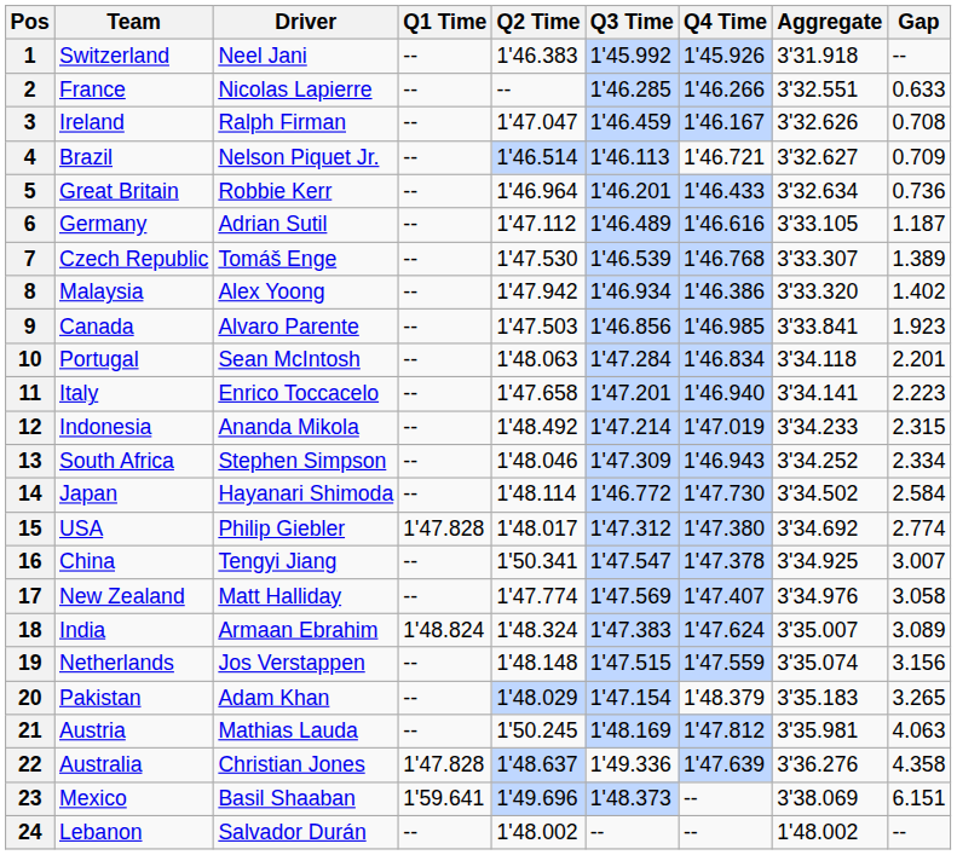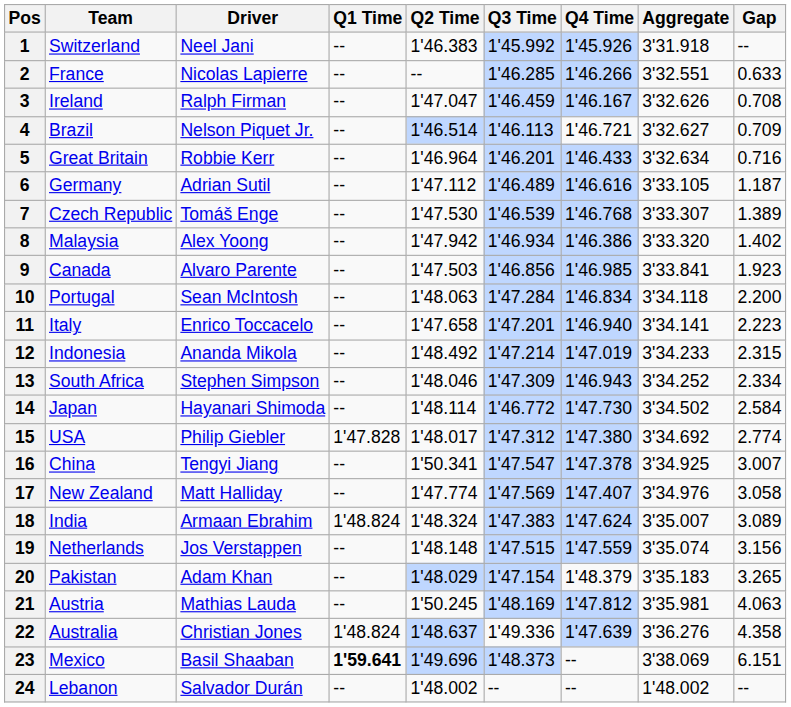 <table class="wikitable">
 <tr>
 <th>Pos</th>
 <th>Team</th>
 <th>Driver</th>
 <th>Q1 Time</th>
 <th>Q2 Time</th>
 <th>Q3 Time</th>
 <th>Q4 Time</th>
 <th>Aggregate</th>
 <th>Gap</th>
 </tr>
 <tr>
 <th>1</th>
 <td> <a href='#'>Switzerland</a></td>
 <td><a href='#'>Neel Jani</a></td>
 <td>--</td>
 <td>1'46.383</td>
 <td style="background:#BFD7FF;">1'45.992</td>
 <td style="background:#BFD7FF;">1'45.926</td>
 <td>3'31.918</td>
 <td>--</td>
 </tr>
 <tr>
 <th>2</th>
 <td> <a href='#'>France</a></td>
 <td><a href='#'>Nicolas Lapierre</a></td>
 <td>--</td>
 <td>--</td>
 <td style="background:#BFD7FF;">1'46.285</td>
 <td style="background:#BFD7FF;">1'46.266</td>
 <td>3'32.551</td>
 <td>0.633</td>
 </tr>
 <tr>
 <th>3</th>
 <td> <a href='#'>Ireland</a></td>
 <td><a href='#'>Ralph Firman</a></td>
 <td>--</td>
 <td>1'47.047</td>
 <td style="background:#BFD7FF;">1'46.459</td>
 <td style="background:#BFD7FF;">1'46.167</td>
 <td>3'32.626</td>
 <td>0.708</td>
 </tr>
 <tr>
 <th>4</th>
 <td> <a href='#'>Brazil</a></td>
 <td><a href='#'>Nelson Piquet Jr.</a></td>
 <td>--</td>
 <td style="background:#BFD7FF;">1'46.514</td>
 <td style="background:#BFD7FF;">1'46.113</td>
 <td>1'46.721</td>
 <td>3'32.627</td>
 <td>0.709</td>
 </tr>
 <tr>
 <th>5</th>
 <td> <a href='#'>Great Britain</a></td>
 <td><a href='#'>Robbie Kerr</a></td>
 <td>--</td>
 <td>1'46.964</td>
 <td style="background:#BFD7FF;">1'46.201</td>
 <td style="background:#BFD7FF;">1'46.433</td>
 <td>3'32.634</td>
-<td>0.736</td>
+<td>0.716</td>
 </tr>
 <tr>
 <th>6</th>
 <td> <a href='#'>Germany</a></td>
 <td><a href='#'>Adrian Sutil</a></td>
 <td>--</td>
 <td>1'47.112</td>
 <td style="background:#BFD7FF;">1'46.489</td>
 <td style="background:#BFD7FF;">1'46.616</td>
 <td>3'33.105</td>
 <td>1.187</td>
 </tr>
 <tr>
 <th>7</th>
 <td> <a href='#'>Czech Republic</a></td>
 <td><a href='#'>Tomáš Enge</a></td>
 <td>--</td>
 <td>1'47.530</td>
 <td style="background:#BFD7FF;">1'46.539</td>
 <td style="background:#BFD7FF;">1'46.768</td>
 <td>3'33.307</td>
 <td>1.389</td>
 </tr>
 <tr>
 <th>8</th>
 <td> <a href='#'>Malaysia</a></td>
 <td><a href='#'>Alex Yoong</a></td>
 <td>--</td>
 <td>1'47.942</td>
 <td style="background:#BFD7FF;">1'46.934</td>
 <td style="background:#BFD7FF;">1'46.386</td>
 <td>3'33.320</td>
 <td>1.402</td>
 </tr>
 <tr>
 <th>9</th>
 <td> <a href='#'>Canada</a></td>
 <td><a href='#'>Alvaro Parente</a></td>
 <td>--</td>
 <td>1'47.503</td>
 <td style="background:#BFD7FF;">1'46.856</td>
 <td style="background:#BFD7FF;">1'46.985</td>
 <td>3'33.841</td>
 <td>1.923</td>
 </tr>
 <tr>
 <th>10</th>
 <td> <a href='#'>Portugal</a></td>
 <td><a href='#'>Sean McIntosh</a></td>
 <td>--</td>
 <td>1'48.063</td>
 <td style="background:#BFD7FF;">1'47.284</td>
 <td style="background:#BFD7FF;">1'46.834</td>
 <td>3'34.118</td>
-<td>2.201</td>
+<td>2.200</td>
 </tr>
 <tr>
 <th>11</th>
 <td> <a href='#'>Italy</a></td>
 <td><a href='#'>Enrico Toccacelo</a></td>
 <td>--</td>
 <td>1'47.658</td>
 <td style="background:#BFD7FF;">1'47.201</td>
 <td style="background:#BFD7FF;">1'46.940</td>
 <td>3'34.141</td>
 <td>2.223</td>
 </tr>
 <tr>
 <th>12</th>
 <td> <a href='#'>Indonesia</a></td>
 <td><a href='#'>Ananda Mikola</a></td>
 <td>--</td>
 <td>1'48.492</td>
 <td style="background:#BFD7FF;">1'47.214</td>
 <td style="background:#BFD7FF;">1'47.019</td>
 <td>3'34.233</td>
 <td>2.315</td>
 </tr>
 <tr>
 <th>13</th>
 <td> <a href='#'>South Africa</a></td>
 <td><a href='#'>Stephen Simpson</a></td>
 <td>--</td>
 <td>1'48.046</td>
 <td style="background:#BFD7FF;">1'47.309</td>
 <td style="background:#BFD7FF;">1'46.943</td>
 <td>3'34.252</td>
 <td>2.334</td>
 </tr>
 <tr>
 <th>14</th>
 <td> <a href='#'>Japan</a></td>
 <td><a href='#'>Hayanari Shimoda</a></td>
 <td>--</td>
 <td>1'48.114</td>
 <td style="background:#BFD7FF;">1'46.772</td>
 <td style="background:#BFD7FF;">1'47.730</td>
 <td>3'34.502</td>
 <td>2.584</td>
 </tr>
 <tr>
 <th>15</th>
 <td> <a href='#'>USA</a></td>
 <td><a href='#'>Philip Giebler</a></td>
 <td>1'47.828</td>
 <td>1'48.017</td>
 <td style="background:#BFD7FF;">1'47.312</td>
 <td style="background:#BFD7FF;">1'47.380</td>
 <td>3'34.692</td>
 <td>2.774</td>
 </tr>
 <tr>
 <th>16</th>
 <td> <a href='#'>China</a></td>
 <td><a href='#'>Tengyi Jiang</a></td>
 <td>--</td>
 <td>1'50.341</td>
 <td style="background:#BFD7FF;">1'47.547</td>
 <td style="background:#BFD7FF;">1'47.378</td>
 <td>3'34.925</td>
 <td>3.007</td>
 </tr>
 <tr>
 <th>17</th>
 <td> <a href='#'>New Zealand</a></td>
 <td><a href='#'>Matt Halliday</a></td>
 <td>--</td>
 <td>1'47.774</td>
 <td style="background:#BFD7FF;">1'47.569</td>
 <td style="background:#BFD7FF;">1'47.407</td>
 <td>3'34.976</td>
 <td>3.058</td>
 </tr>
 <tr>
 <th>18</th>
 <td> <a href='#'>India</a></td>
 <td><a href='#'>Armaan Ebrahim</a></td>
 <td>1'48.824</td>
 <td>1'48.324</td>
 <td style="background:#BFD7FF;">1'47.383</td>
 <td style="background:#BFD7FF;">1'47.624</td>
 <td>3'35.007</td>
 <td>3.089</td>
 </tr>
 <tr>
 <th>19</th>
 <td> <a href='#'>Netherlands</a></td>
 <td><a href='#'>Jos Verstappen</a></td>
 <td>--</td>
 <td>1'48.148</td>
 <td style="background:#BFD7FF;">1'47.515</td>
 <td style="background:#BFD7FF;">1'47.559</td>
 <td>3'35.074</td>
 <td>3.156</td>
 </tr>
 <tr>
 <th>20</th>
 <td> <a href='#'>Pakistan</a></td>
 <td><a href='#'>Adam Khan</a></td>
 <td>--</td>
 <td style="background:#BFD7FF;">1'48.029</td>
 <td style="background:#BFD7FF;">1'47.154</td>
 <td>1'48.379</td>
 <td>3'35.183</td>
 <td>3.265</td>
 </tr>
 <tr>
 <th>21</th>
 <td> <a href='#'>Austria</a></td>
 <td><a href='#'>Mathias Lauda</a></td>
 <td>--</td>
 <td>1'50.245</td>
 <td style="background:#BFD7FF;">1'48.169</td>
 <td style="background:#BFD7FF;">1'47.812</td>
 <td>3'35.981</td>
 <td>4.063</td>
 </tr>
 <tr>
 <th>22</th>
 <td> <a href='#'>Australia</a></td>
 <td><a href='#'>Christian Jones</a></td>
-<td>1'47.828</td>
+<td>1'48.824</td>
 <td style="background:#BFD7FF;">1'48.637</td>
 <td>1'49.336</td>
 <td style="background:#BFD7FF;">1'47.639</td>
 <td>3'36.276</td>
 <td>4.358</td>
 </tr>
 <tr>
 <th>23</th>
 <td> <a href='#'>Mexico</a></td>
 <td><a href='#'>Basil Shaaban</a></td>
-<td>1'59.641</td>
+<td><strong>1'59.641</strong></td>
 <td style="background:#BFD7FF;">1'49.696</td>
 <td style="background:#BFD7FF;">1'48.373</td>
 <td>--</td>
 <td>3'38.069</td>
 <td>6.151</td>
 </tr>
 <tr>
 <th>24</th>
 <td> <a href='#'>Lebanon</a></td>
 <td><a href='#'>Salvador Durán</a></td>
 <td>--</td>
 <td>1'48.002</td>
 <td>--</td>
 <td>--</td>
 <td>1'48.002</td>
 <td>--</td>
 </tr>
 </table>
